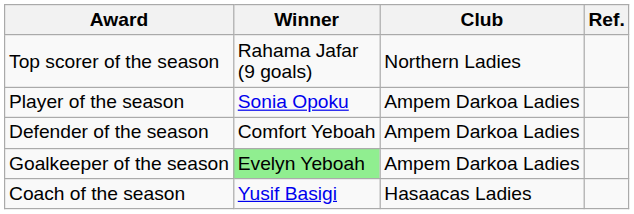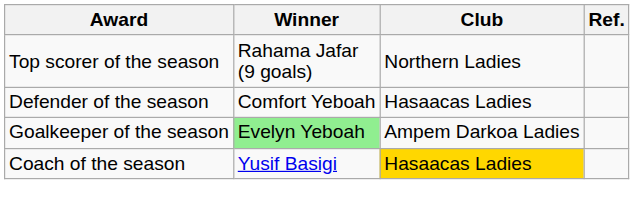 <table class="wikitable">
 <tr>
 <th>Award</th>
 <th>Winner</th>
 <th>Club</th>
 <th>Ref.</th>
 </tr>
 <tr>
 <td>Top scorer of the season</td>
 <td> Rahama Jafar<br>(9 goals)</td>
 <td>Northern Ladies</td>
 <td></td>
 </tr>
 <tr>
-<td>Player of the season</td>
-<td> <a href='#'>Sonia Opoku</a></td>
-<td>Ampem Darkoa Ladies</td>
-<td></td>
-</tr>
-<tr>
 <td>Defender of the season</td>
 <td> Comfort Yeboah</td>
-<td>Ampem Darkoa Ladies</td>
+<td>Hasaacas Ladies</td>
 <td></td>
 </tr>
 <tr>
 <td>Goalkeeper of the season</td>
 <td style="background: lightgreen;"> Evelyn Yeboah</td>
 <td>Ampem Darkoa Ladies</td>
 <td></td>
 </tr>
 <tr>
 <td>Coach of the season</td>
 <td> <a href='#'>Yusif Basigi</a></td>
-<td>Hasaacas Ladies</td>
+<td style="background: gold;">Hasaacas Ladies</td>
 <td></td>
 </tr>
 </table>
